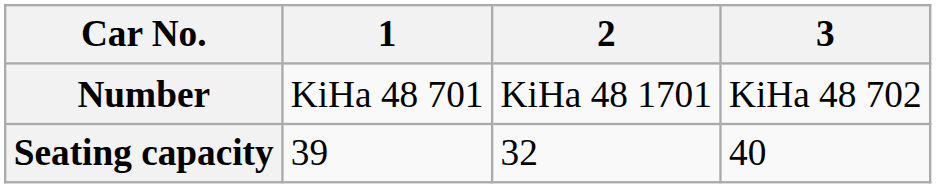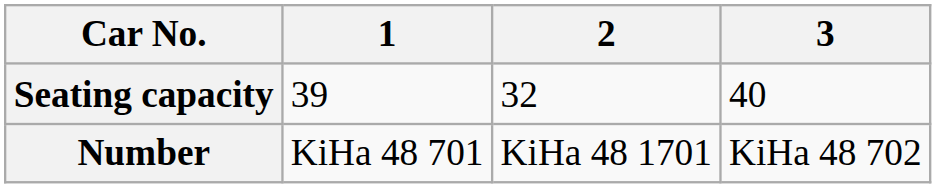 <table class="wikitable">
 <tr>
 <th>Car No.</th>
 <th>1</th>
 <th>2</th>
 <th>3</th>
 </tr>
 <tr>
+<th>Seating capacity</th>
+<td>39</td>
+<td>32</td>
+<td>40</td>
+</tr>
+<tr>
 <th>Number</th>
 <td>KiHa 48 701</td>
 <td>KiHa 48 1701</td>
 <td>KiHa 48 702</td>
 </tr>
-<tr>
-<th>Seating capacity</th>
-<td>39</td>
-<td>32</td>
-<td>40</td>
-</tr>
 </table>
